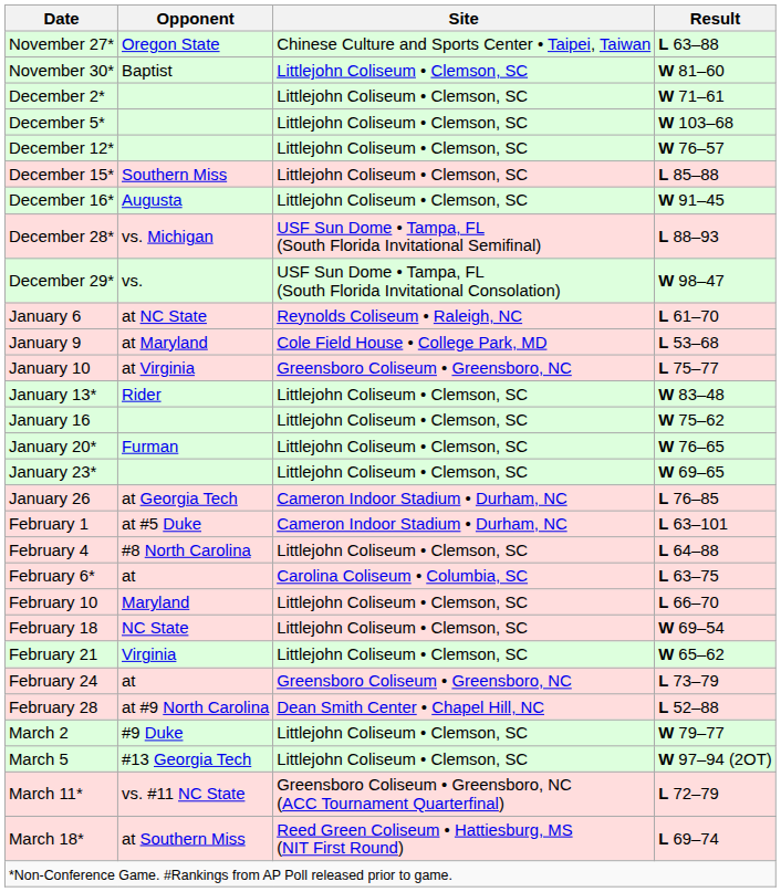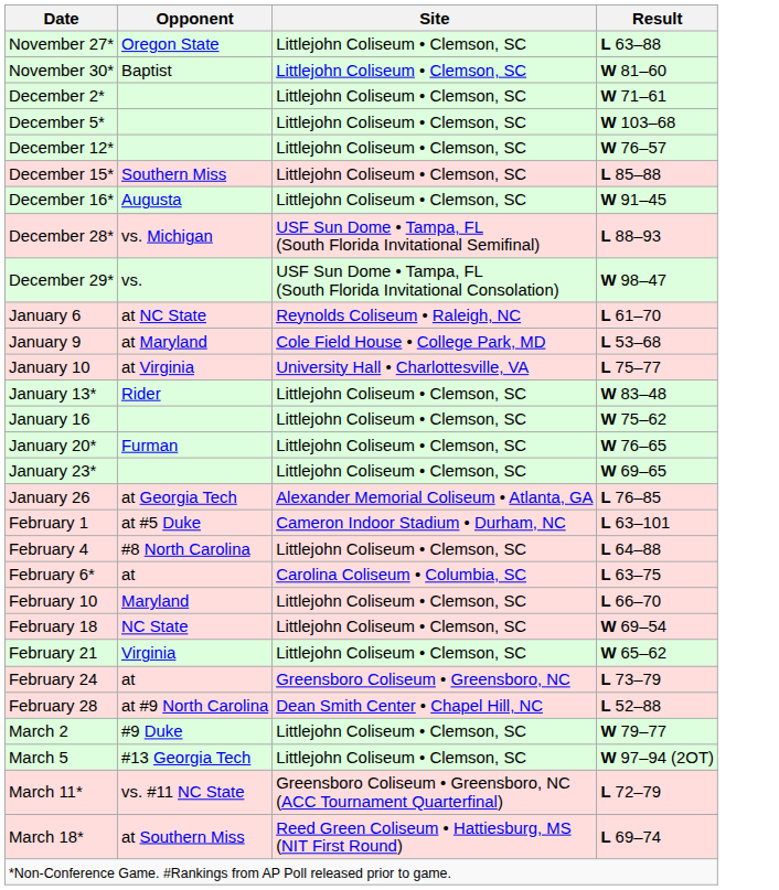 <table class="wikitable" style="font-size:95%;">
 <tr>
 <th>Date</th>
 <th>Opponent </th>
 <th>Site</th>
 <th>Result</th>
 </tr>
 <tr style="background: #ddffdd;">
 <td>November 27*</td>
 <td><a href='#'>Oregon State</a></td>
-<td>Chinese Culture and Sports Center • <a href='#'>Taipei</a>, <a href='#'>Taiwan</a></td>
+<td>Littlejohn Coliseum • Clemson, SC</td>
 <td><strong>L</strong> 63–88</td>
 </tr>
 <tr style="background: #ddffdd;">
 <td>November 30*</td>
 <td>Baptist</td>
 <td><a href='#'>Littlejohn Coliseum</a> • <a href='#'>Clemson, SC</a></td>
 <td><strong>W</strong> 81–60</td>
 </tr>
 <tr style="background: #ddffdd;">
 <td>December 2*</td>
 <td></td>
 <td>Littlejohn Coliseum • Clemson, SC</td>
 <td><strong>W</strong> 71–61</td>
 </tr>
 <tr style="background: #ddffdd;">
 <td>December 5*</td>
 <td></td>
 <td>Littlejohn Coliseum • Clemson, SC</td>
 <td><strong>W</strong> 103–68</td>
 </tr>
 <tr style="background: #ddffdd;">
 <td>December 12*</td>
 <td></td>
 <td>Littlejohn Coliseum • Clemson, SC</td>
 <td><strong>W</strong> 76–57</td>
 </tr>
 <tr style="background: #ffdddd;">
 <td>December 15*</td>
 <td><a href='#'>Southern Miss</a></td>
 <td>Littlejohn Coliseum • Clemson, SC</td>
 <td><strong>L</strong> 85–88</td>
 </tr>
 <tr style="background: #ddffdd;">
 <td>December 16*</td>
 <td><a href='#'>Augusta</a></td>
 <td>Littlejohn Coliseum • Clemson, SC</td>
 <td><strong>W</strong> 91–45</td>
 </tr>
 <tr style="background: #ffdddd;">
 <td>December 28*</td>
 <td>vs. <a href='#'>Michigan</a></td>
 <td><a href='#'>USF Sun Dome</a> • <a href='#'>Tampa, FL</a><br>(South Florida Invitational Semifinal)</td>
 <td><strong>L</strong> 88–93</td>
 </tr>
 <tr style="background: #ddffdd;">
 <td>December 29*</td>
 <td>vs. </td>
 <td>USF Sun Dome • Tampa, FL<br>(South Florida Invitational Consolation)</td>
 <td><strong>W</strong> 98–47</td>
 </tr>
 <tr style="background: #ffdddd;">
 <td>January 6</td>
 <td>at <a href='#'>NC State</a></td>
 <td><a href='#'>Reynolds Coliseum</a> • <a href='#'>Raleigh, NC</a></td>
 <td><strong>L</strong> 61–70</td>
 </tr>
 <tr style="background: #ffdddd;">
 <td>January 9</td>
 <td>at <a href='#'>Maryland</a></td>
 <td><a href='#'>Cole Field House</a> • <a href='#'>College Park, MD</a></td>
 <td><strong>L</strong> 53–68</td>
 </tr>
 <tr style="background: #ffdddd;">
 <td>January 10</td>
 <td>at <a href='#'>Virginia</a></td>
-<td><a href='#'>Greensboro Coliseum</a> • <a href='#'>Greensboro, NC</a></td>
+<td><a href='#'>University Hall</a> • <a href='#'>Charlottesville, VA</a></td>
 <td><strong>L</strong> 75–77</td>
 </tr>
 <tr style="background: #ddffdd;">
 <td>January 13*</td>
 <td><a href='#'>Rider</a></td>
 <td>Littlejohn Coliseum • Clemson, SC</td>
 <td><strong>W</strong> 83–48</td>
 </tr>
 <tr style="background: #ddffdd;">
 <td>January 16</td>
 <td></td>
 <td>Littlejohn Coliseum • Clemson, SC</td>
 <td><strong>W</strong> 75–62</td>
 </tr>
 <tr style="background: #ddffdd;">
 <td>January 20*</td>
 <td><a href='#'>Furman</a></td>
 <td>Littlejohn Coliseum • Clemson, SC</td>
 <td><strong>W</strong> 76–65</td>
 </tr>
 <tr style="background: #ddffdd;">
 <td>January 23*</td>
 <td></td>
 <td>Littlejohn Coliseum • Clemson, SC</td>
 <td><strong>W</strong> 69–65</td>
 </tr>
 <tr style="background: #ffdddd;">
 <td>January 26</td>
 <td>at <a href='#'>Georgia Tech</a></td>
-<td><a href='#'>Cameron Indoor Stadium</a> • <a href='#'>Durham, NC</a></td>
+<td><a href='#'>Alexander Memorial Coliseum</a> • <a href='#'>Atlanta, GA</a></td>
 <td><strong>L</strong> 76–85</td>
 </tr>
 <tr style="background: #ffdddd;">
 <td>February 1</td>
 <td>at #5 <a href='#'>Duke</a></td>
 <td><a href='#'>Cameron Indoor Stadium</a> • <a href='#'>Durham, NC</a></td>
 <td><strong>L</strong> 63–101</td>
 </tr>
 <tr style="background: #ffdddd;">
 <td>February 4</td>
 <td>#8 <a href='#'>North Carolina</a></td>
 <td>Littlejohn Coliseum • Clemson, SC</td>
 <td><strong>L</strong> 64–88</td>
 </tr>
 <tr style="background: #ffdddd;">
 <td>February 6*</td>
 <td>at </td>
 <td><a href='#'>Carolina Coliseum</a> • <a href='#'>Columbia, SC</a></td>
 <td><strong>L</strong> 63–75</td>
 </tr>
 <tr style="background: #ffdddd;">
 <td>February 10</td>
 <td><a href='#'>Maryland</a></td>
 <td>Littlejohn Coliseum • Clemson, SC</td>
 <td><strong>L</strong> 66–70</td>
 </tr>
 <tr style="background: #ffdddd;">
 <td>February 18</td>
 <td><a href='#'>NC State</a></td>
 <td>Littlejohn Coliseum • Clemson, SC</td>
 <td><strong>W</strong> 69–54</td>
 </tr>
 <tr style="background: #ddffdd;">
 <td>February 21</td>
 <td><a href='#'>Virginia</a></td>
 <td>Littlejohn Coliseum • Clemson, SC</td>
 <td><strong>W</strong> 65–62</td>
 </tr>
 <tr style="background: #ffdddd;">
 <td>February 24</td>
 <td>at </td>
 <td><a href='#'>Greensboro Coliseum</a> • <a href='#'>Greensboro, NC</a></td>
 <td><strong>L</strong> 73–79</td>
 </tr>
 <tr style="background: #ffdddd;">
 <td>February 28</td>
 <td>at #9 <a href='#'>North Carolina</a></td>
 <td><a href='#'>Dean Smith Center</a> • <a href='#'>Chapel Hill, NC</a></td>
 <td><strong>L</strong> 52–88</td>
 </tr>
 <tr style="background: #ddffdd;">
 <td>March 2</td>
 <td>#9 <a href='#'>Duke</a></td>
 <td>Littlejohn Coliseum • Clemson, SC</td>
 <td><strong>W</strong> 79–77</td>
 </tr>
 <tr style="background: #ddffdd;">
 <td>March 5</td>
 <td>#13 <a href='#'>Georgia Tech</a></td>
 <td>Littlejohn Coliseum • Clemson, SC</td>
 <td><strong>W</strong> 97–94 (2OT)</td>
 </tr>
 <tr style="background: #ffdddd;">
 <td>March 11*</td>
 <td>vs. #11 <a href='#'>NC State</a></td>
 <td>Greensboro Coliseum • Greensboro, NC<br>(<a href='#'>ACC Tournament Quarterfinal</a>)</td>
 <td><strong>L</strong> 72–79</td>
 </tr>
 <tr style="background: #ffdddd;">
 <td>March 18*</td>
 <td>at <a href='#'>Southern Miss</a></td>
 <td><a href='#'>Reed Green Coliseum</a> • <a href='#'>Hattiesburg, MS</a><br>(<a href='#'>NIT First Round</a>)</td>
 <td><strong>L</strong> 69–74</td>
 </tr>
 <tr style="background:#f9f9f9;">
 <td colspan=5><small>*Non-Conference Game. #Rankings from AP Poll released prior to game.</small></td>
 </tr>
 </table>
